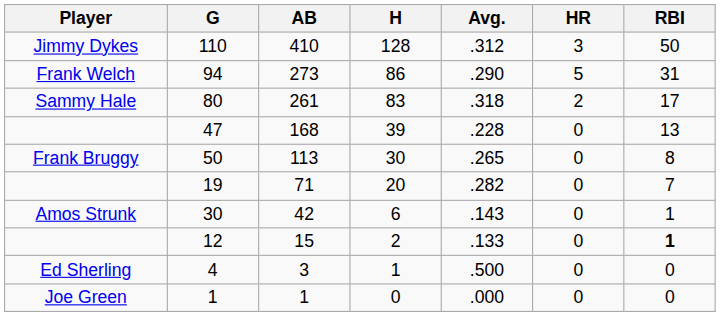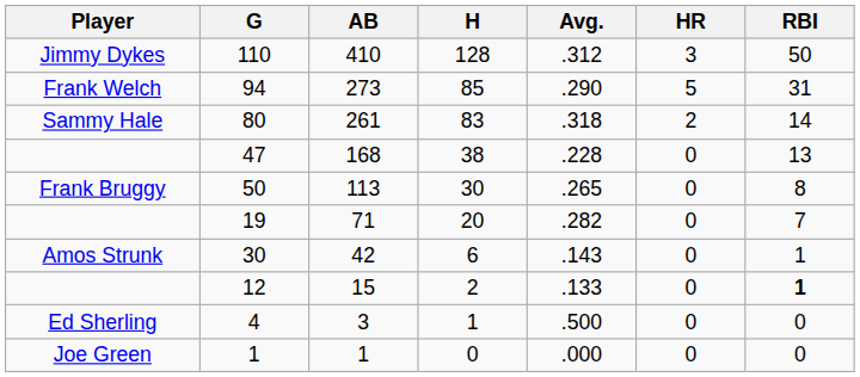 <table class="wikitable sortable">
 <tr>
 <th bgcolor="#DDDDFF" width="16%">Player</th>
 <th bgcolor="#DDDDFF" width="9%">G</th>
 <th bgcolor="#DDDDFF" width="9%">AB</th>
 <th bgcolor="#DDDDFF" width="9%">H</th>
 <th bgcolor="#DDDDFF" width="9%">Avg.</th>
 <th bgcolor="#DDDDFF" width="9%">HR</th>
 <th bgcolor="#DDDDFF" width="9%">RBI</th>
 </tr>
 <tr align="center">
 <td><a href='#'>Jimmy Dykes</a></td>
 <td>110</td>
 <td>410</td>
 <td>128</td>
 <td>.312</td>
 <td>3</td>
 <td>50</td>
 </tr>
 <tr align=center>
 <td><a href='#'>Frank Welch</a></td>
 <td>94</td>
 <td>273</td>
-<td>86</td>
+<td>85</td>
 <td>.290</td>
 <td>5</td>
 <td>31</td>
 </tr>
 <tr align=center>
 <td><a href='#'>Sammy Hale</a></td>
 <td>80</td>
 <td>261</td>
 <td>83</td>
 <td>.318</td>
 <td>2</td>
-<td>17</td>
+<td>14</td>
 </tr>
 <tr align=center>
 <td></td>
 <td>47</td>
 <td>168</td>
-<td>39</td>
+<td>38</td>
 <td>.228</td>
 <td>0</td>
 <td>13</td>
 </tr>
 <tr align="center">
 <td><a href='#'>Frank Bruggy</a></td>
 <td>50</td>
 <td>113</td>
 <td>30</td>
 <td>.265</td>
 <td>0</td>
 <td>8</td>
 </tr>
 <tr align=center>
 <td></td>
 <td>19</td>
 <td>71</td>
 <td>20</td>
 <td>.282</td>
 <td>0</td>
 <td>7</td>
 </tr>
 <tr align="center">
 <td><a href='#'>Amos Strunk</a></td>
 <td>30</td>
 <td>42</td>
 <td>6</td>
 <td>.143</td>
 <td>0</td>
 <td>1</td>
 </tr>
 <tr align=center>
 <td></td>
 <td>12</td>
 <td>15</td>
 <td>2</td>
 <td>.133</td>
 <td>0</td>
 <td><strong>1</strong></td>
 </tr>
 <tr align="center">
 <td><a href='#'>Ed Sherling</a></td>
 <td>4</td>
 <td>3</td>
 <td>1</td>
 <td>.500</td>
 <td>0</td>
 <td>0</td>
 </tr>
 <tr align=center>
 <td><a href='#'>Joe Green</a></td>
 <td>1</td>
 <td>1</td>
 <td>0</td>
 <td>.000</td>
 <td>0</td>
 <td>0</td>
 </tr>
 </table>
